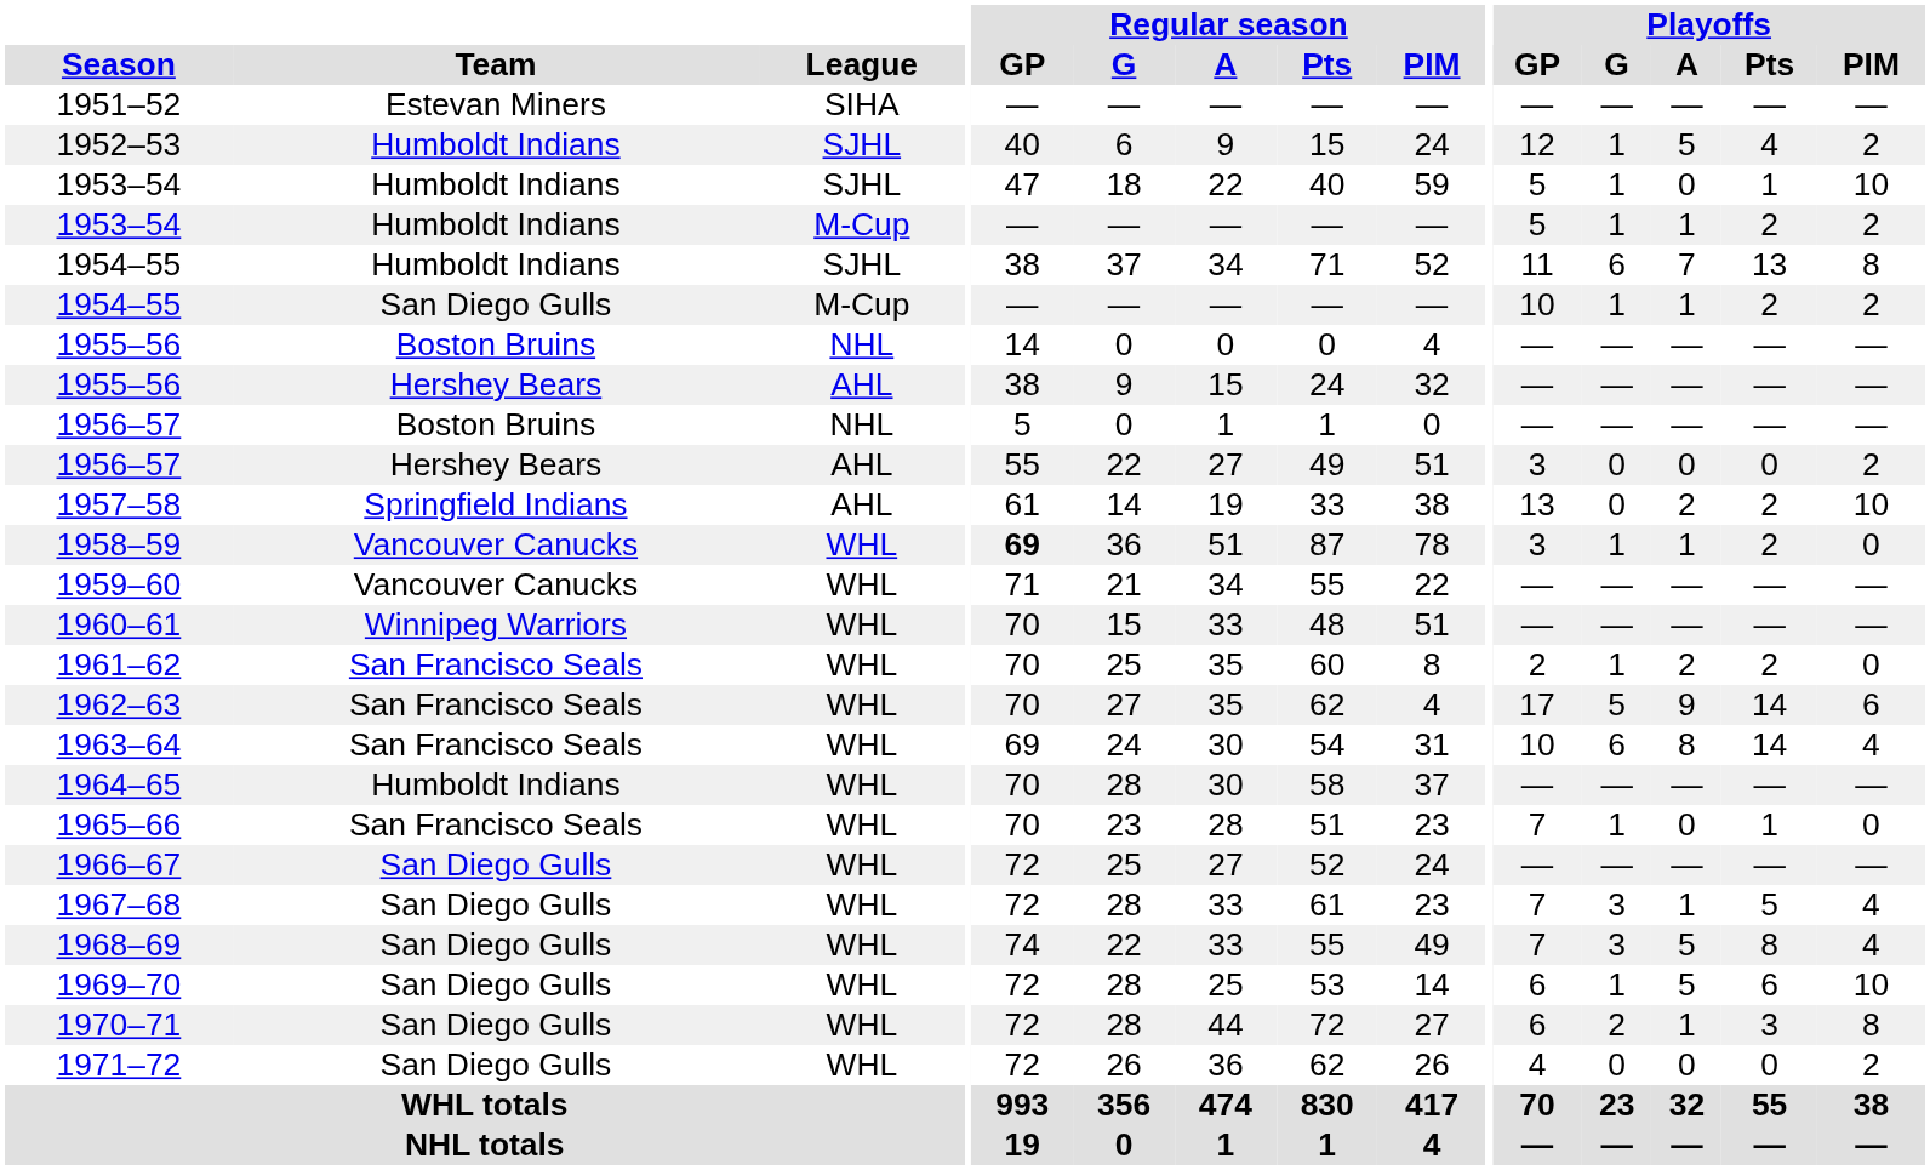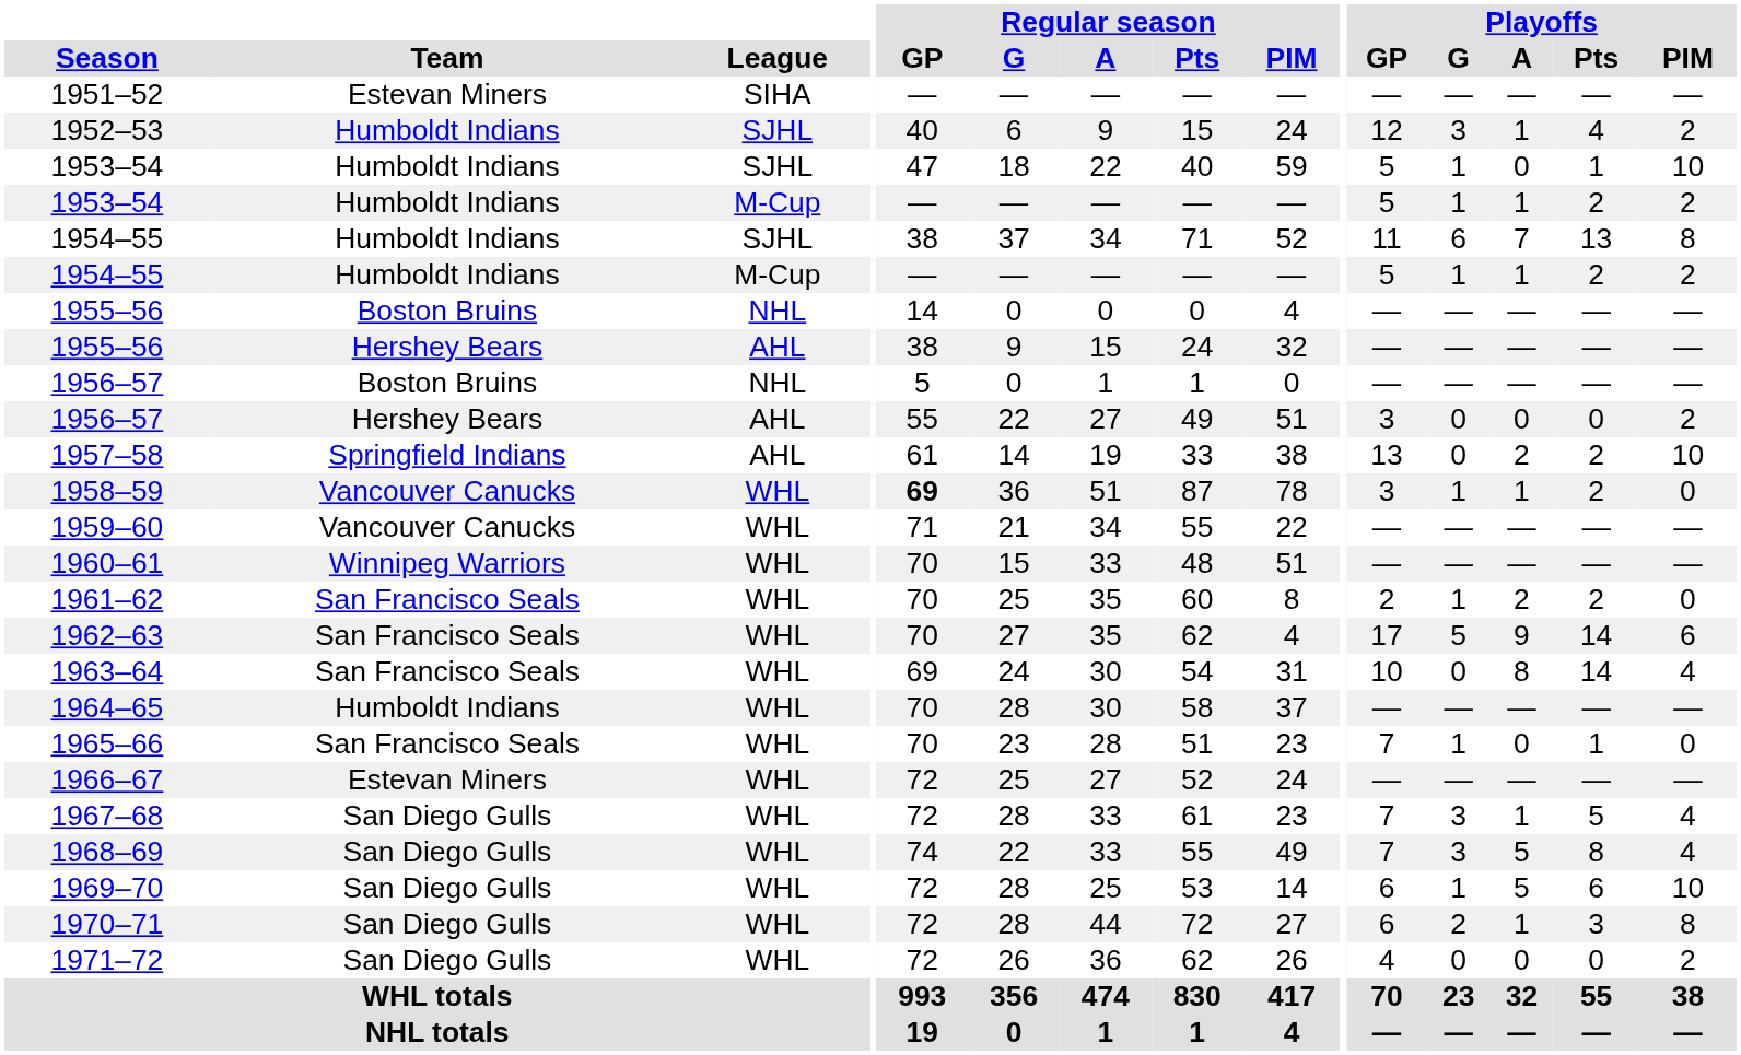 <table border="0" cellpadding="1" cellspacing="0" style="text-align:center; width:60em">
 <tr bgcolor="#e0e0e0">
 <th colspan="3" bgcolor="#ffffff"></th>
 <th rowspan="100" bgcolor="#ffffff"></th>
 <th colspan="5"><a href='#'>Regular season</a></th>
 <th rowspan="100" bgcolor="#ffffff"></th>
 <th colspan="5"><a href='#'>Playoffs</a></th>
 </tr>
 <tr bgcolor="#e0e0e0">
 <th><a href='#'>Season</a></th>
 <th>Team</th>
 <th>League</th>
 <th>GP</th>
 <th><a href='#'>G</a></th>
 <th><a href='#'>A</a></th>
 <th><a href='#'>Pts</a></th>
 <th><a href='#'>PIM</a></th>
 <th>GP</th>
 <th>G</th>
 <th>A</th>
 <th>Pts</th>
 <th>PIM</th>
 </tr>
 <tr>
 <td>1951–52</td>
 <td>Estevan Miners</td>
 <td>SIHA</td>
 <td>—</td>
 <td>—</td>
 <td>—</td>
 <td>—</td>
 <td>—</td>
 <td>—</td>
 <td>—</td>
 <td>—</td>
 <td>—</td>
 <td>—</td>
 </tr>
 <tr bgcolor="#f0f0f0">
 <td>1952–53</td>
 <td><a href='#'>Humboldt Indians</a></td>
 <td><a href='#'>SJHL</a></td>
 <td>40</td>
 <td>6</td>
 <td>9</td>
 <td>15</td>
 <td>24</td>
 <td>12</td>
+<td>3</td>
 <td>1</td>
-<td>5</td>
 <td>4</td>
 <td>2</td>
 </tr>
 <tr>
 <td>1953–54</td>
 <td>Humboldt Indians</td>
 <td>SJHL</td>
 <td>47</td>
 <td>18</td>
 <td>22</td>
 <td>40</td>
 <td>59</td>
 <td>5</td>
 <td>1</td>
 <td>0</td>
 <td>1</td>
 <td>10</td>
 </tr>
 <tr bgcolor="#f0f0f0">
 <td><a href='#'>1953–54</a></td>
 <td>Humboldt Indians</td>
 <td><a href='#'>M-Cup</a></td>
 <td>—</td>
 <td>—</td>
 <td>—</td>
 <td>—</td>
 <td>—</td>
 <td>5</td>
 <td>1</td>
 <td>1</td>
 <td>2</td>
 <td>2</td>
 </tr>
 <tr>
 <td>1954–55</td>
 <td>Humboldt Indians</td>
 <td>SJHL</td>
 <td>38</td>
 <td>37</td>
 <td>34</td>
 <td>71</td>
 <td>52</td>
 <td>11</td>
 <td>6</td>
 <td>7</td>
 <td>13</td>
 <td>8</td>
 </tr>
 <tr bgcolor="#f0f0f0">
 <td><a href='#'>1954–55</a></td>
-<td>San Diego Gulls</td>
+<td>Humboldt Indians</td>
 <td>M-Cup</td>
 <td>—</td>
 <td>—</td>
 <td>—</td>
 <td>—</td>
 <td>—</td>
-<td>10</td>
+<td>5</td>
 <td>1</td>
 <td>1</td>
 <td>2</td>
 <td>2</td>
 </tr>
 <tr>
 <td><a href='#'>1955–56</a></td>
 <td><a href='#'>Boston Bruins</a></td>
 <td><a href='#'>NHL</a></td>
 <td>14</td>
 <td>0</td>
 <td>0</td>
 <td>0</td>
 <td>4</td>
 <td>—</td>
 <td>—</td>
 <td>—</td>
 <td>—</td>
 <td>—</td>
 </tr>
 <tr bgcolor="#f0f0f0">
 <td><a href='#'>1955–56</a></td>
 <td><a href='#'>Hershey Bears</a></td>
 <td><a href='#'>AHL</a></td>
 <td>38</td>
 <td>9</td>
 <td>15</td>
 <td>24</td>
 <td>32</td>
 <td>—</td>
 <td>—</td>
 <td>—</td>
 <td>—</td>
 <td>—</td>
 </tr>
 <tr>
 <td><a href='#'>1956–57</a></td>
 <td>Boston Bruins</td>
 <td>NHL</td>
 <td>5</td>
 <td>0</td>
 <td>1</td>
 <td>1</td>
 <td>0</td>
 <td>—</td>
 <td>—</td>
 <td>—</td>
 <td>—</td>
 <td>—</td>
 </tr>
 <tr bgcolor="#f0f0f0">
 <td><a href='#'>1956–57</a></td>
 <td>Hershey Bears</td>
 <td>AHL</td>
 <td>55</td>
 <td>22</td>
 <td>27</td>
 <td>49</td>
 <td>51</td>
 <td>3</td>
 <td>0</td>
 <td>0</td>
 <td>0</td>
 <td>2</td>
 </tr>
 <tr>
 <td><a href='#'>1957–58</a></td>
 <td><a href='#'>Springfield Indians</a></td>
 <td>AHL</td>
 <td>61</td>
 <td>14</td>
 <td>19</td>
 <td>33</td>
 <td>38</td>
 <td>13</td>
 <td>0</td>
 <td>2</td>
 <td>2</td>
 <td>10</td>
 </tr>
 <tr bgcolor="#f0f0f0">
 <td><a href='#'>1958–59</a></td>
 <td><a href='#'>Vancouver Canucks</a></td>
 <td><a href='#'>WHL</a></td>
 <td><strong>69</strong></td>
 <td>36</td>
 <td>51</td>
 <td>87</td>
 <td>78</td>
 <td>3</td>
 <td>1</td>
 <td>1</td>
 <td>2</td>
 <td>0</td>
 </tr>
 <tr>
 <td><a href='#'>1959–60</a></td>
 <td>Vancouver Canucks</td>
 <td>WHL</td>
 <td>71</td>
 <td>21</td>
 <td>34</td>
 <td>55</td>
 <td>22</td>
 <td>—</td>
 <td>—</td>
 <td>—</td>
 <td>—</td>
 <td>—</td>
 </tr>
 <tr bgcolor="#f0f0f0">
 <td><a href='#'>1960–61</a></td>
 <td><a href='#'>Winnipeg Warriors</a></td>
 <td>WHL</td>
 <td>70</td>
 <td>15</td>
 <td>33</td>
 <td>48</td>
 <td>51</td>
 <td>—</td>
 <td>—</td>
 <td>—</td>
 <td>—</td>
 <td>—</td>
 </tr>
 <tr>
 <td><a href='#'>1961–62</a></td>
 <td><a href='#'>San Francisco Seals</a></td>
 <td>WHL</td>
 <td>70</td>
 <td>25</td>
 <td>35</td>
 <td>60</td>
 <td>8</td>
 <td>2</td>
 <td>1</td>
 <td>2</td>
 <td>2</td>
 <td>0</td>
 </tr>
 <tr bgcolor="#f0f0f0">
 <td><a href='#'>1962–63</a></td>
 <td>San Francisco Seals</td>
 <td>WHL</td>
 <td>70</td>
 <td>27</td>
 <td>35</td>
 <td>62</td>
 <td>4</td>
 <td>17</td>
 <td>5</td>
 <td>9</td>
 <td>14</td>
 <td>6</td>
 </tr>
 <tr>
 <td><a href='#'>1963–64</a></td>
 <td>San Francisco Seals</td>
 <td>WHL</td>
 <td>69</td>
 <td>24</td>
 <td>30</td>
 <td>54</td>
 <td>31</td>
 <td>10</td>
-<td>6</td>
+<td>0</td>
 <td>8</td>
 <td>14</td>
 <td>4</td>
 </tr>
 <tr bgcolor="#f0f0f0">
 <td><a href='#'>1964–65</a></td>
 <td>Humboldt Indians</td>
 <td>WHL</td>
 <td>70</td>
 <td>28</td>
 <td>30</td>
 <td>58</td>
 <td>37</td>
 <td>—</td>
 <td>—</td>
 <td>—</td>
 <td>—</td>
 <td>—</td>
 </tr>
 <tr>
 <td><a href='#'>1965–66</a></td>
 <td>San Francisco Seals</td>
 <td>WHL</td>
 <td>70</td>
 <td>23</td>
 <td>28</td>
 <td>51</td>
 <td>23</td>
 <td>7</td>
 <td>1</td>
 <td>0</td>
 <td>1</td>
 <td>0</td>
 </tr>
 <tr bgcolor="#f0f0f0">
 <td><a href='#'>1966–67</a></td>
-<td><a href='#'>San Diego Gulls</a></td>
+<td>Estevan Miners</td>
 <td>WHL</td>
 <td>72</td>
 <td>25</td>
 <td>27</td>
 <td>52</td>
 <td>24</td>
 <td>—</td>
 <td>—</td>
 <td>—</td>
 <td>—</td>
 <td>—</td>
 </tr>
 <tr>
 <td><a href='#'>1967–68</a></td>
 <td>San Diego Gulls</td>
 <td>WHL</td>
 <td>72</td>
 <td>28</td>
 <td>33</td>
 <td>61</td>
 <td>23</td>
 <td>7</td>
 <td>3</td>
 <td>1</td>
 <td>5</td>
 <td>4</td>
 </tr>
 <tr bgcolor="#f0f0f0">
 <td><a href='#'>1968–69</a></td>
 <td>San Diego Gulls</td>
 <td>WHL</td>
 <td>74</td>
 <td>22</td>
 <td>33</td>
 <td>55</td>
 <td>49</td>
 <td>7</td>
 <td>3</td>
 <td>5</td>
 <td>8</td>
 <td>4</td>
 </tr>
 <tr>
 <td><a href='#'>1969–70</a></td>
 <td>San Diego Gulls</td>
 <td>WHL</td>
 <td>72</td>
 <td>28</td>
 <td>25</td>
 <td>53</td>
 <td>14</td>
 <td>6</td>
 <td>1</td>
 <td>5</td>
 <td>6</td>
 <td>10</td>
 </tr>
 <tr bgcolor="#f0f0f0">
 <td><a href='#'>1970–71</a></td>
 <td>San Diego Gulls</td>
 <td>WHL</td>
 <td>72</td>
 <td>28</td>
 <td>44</td>
 <td>72</td>
 <td>27</td>
 <td>6</td>
 <td>2</td>
 <td>1</td>
 <td>3</td>
 <td>8</td>
 </tr>
 <tr>
 <td><a href='#'>1971–72</a></td>
 <td>San Diego Gulls</td>
 <td>WHL</td>
 <td>72</td>
 <td>26</td>
 <td>36</td>
 <td>62</td>
 <td>26</td>
 <td>4</td>
 <td>0</td>
 <td>0</td>
 <td>0</td>
 <td>2</td>
 </tr>
 <tr bgcolor="#e0e0e0">
 <th colspan="3">WHL totals</th>
 <th>993</th>
 <th>356</th>
 <th>474</th>
 <th>830</th>
 <th>417</th>
 <th>70</th>
 <th>23</th>
 <th>32</th>
 <th>55</th>
 <th>38</th>
 </tr>
 <tr bgcolor="#e0e0e0">
 <th colspan="3">NHL totals</th>
 <th>19</th>
 <th>0</th>
 <th>1</th>
 <th>1</th>
 <th>4</th>
 <th>—</th>
 <th>—</th>
 <th>—</th>
 <th>—</th>
 <th>—</th>
 </tr>
 </table>
